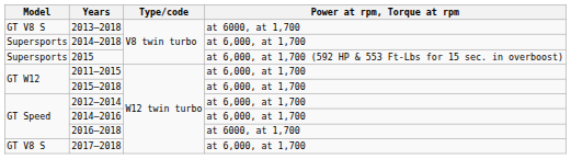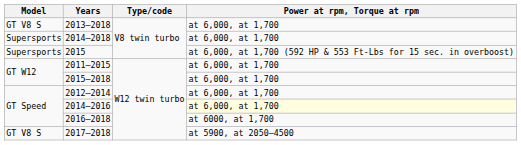 <table class="wikitable sortable collapsible">
 <tr>
 <th>Model</th>
 <th>Years</th>
 <th>Type/code</th>
 <th>Power at rpm, Torque at rpm</th>
 </tr>
 <tr>
 <td>GT V8 S</td>
 <td>2013–2018</td>
 <td rowspan=3> V8 twin turbo</td>
-<td>  at 6000,   at 1,700</td>
+<td> at 6,000,  at 1,700</td>
 </tr>
 <tr>
 <td>Supersports</td>
 <td>2014–2018</td>
 <td> at 6,000,  at 1,700</td>
 </tr>
 <tr>
 <td>Supersports</td>
 <td>2015</td>
 <td> at 6,000,  at 1,700 (592 HP & 553 Ft-Lbs for 15 sec. in overboost)</td>
 </tr>
 <tr>
 <td rowspan=2>GT W12</td>
 <td>2011–2015</td>
 <td rowspan=6> W12 twin turbo</td>
 <td> at 6,000,  at 1,700</td>
 </tr>
 <tr>
 <td>2015–2018</td>
 <td> at 6,000,  at 1,700</td>
 </tr>
 <tr>
 <td rowspan=3>GT Speed</td>
 <td>2012–2014</td>
 <td> at 6,000,  at 1,700</td>
 </tr>
 <tr>
 <td>2014–2016</td>
-<td> at 6,000,  at 1,700</td>
+<td style="background: lightyellow;"> at 6,000,  at 1,700</td>
 </tr>
 <tr>
 <td>2016–2018</td>
 <td>  at 6000,   at 1,700</td>
 </tr>
 <tr>
 <td>GT V8 S</td>
 <td>2017–2018</td>
-<td> at 6,000,  at 1,700</td>
+<td>  at 5900,   at 2050–4500</td>
 </tr>
 </table>
